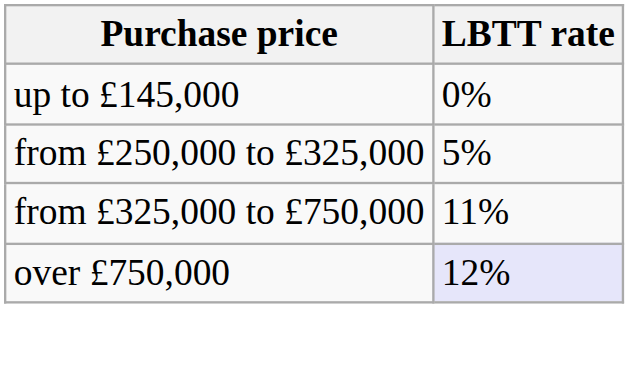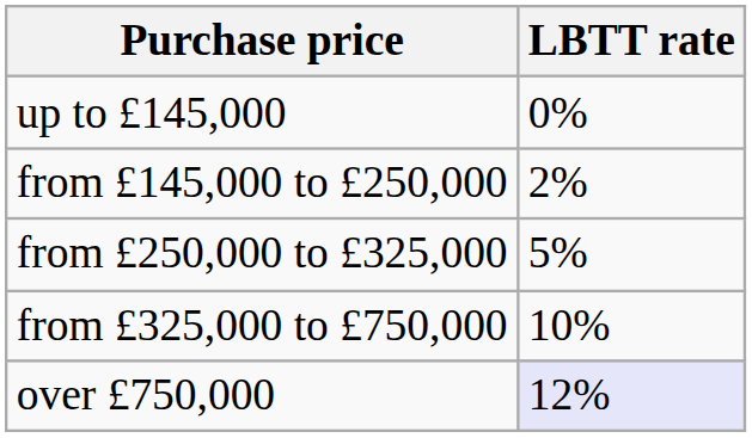 <table class="wikitable">
 <tr>
 <th>Purchase price</th>
 <th>LBTT rate</th>
 </tr>
 <tr>
 <td>up to £145,000</td>
 <td>0%</td>
 </tr>
 <tr>
+<td>from £145,000 to £250,000</td>
+<td>2%</td>
+</tr>
+<tr>
 <td>from £250,000 to £325,000</td>
 <td>5%</td>
 </tr>
 <tr>
 <td>from £325,000 to £750,000</td>
-<td>11%</td>
+<td>10%</td>
 </tr>
 <tr>
 <td>over £750,000</td>
 <td style="background: lavender;">12%</td>
 </tr>
 </table>
